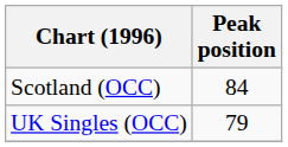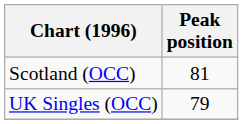 <table class="wikitable sortable" style="text-align:center;">
 <tr>
 <th>Chart (1996)</th>
 <th>Peak<br>position</th>
 </tr>
 <tr>
 <td align="left">Scotland (<a href='#'>OCC</a>)</td>
-<td>84</td>
+<td>81</td>
 </tr>
 <tr>
 <td align="left"><a href='#'>UK Singles</a> (<a href='#'>OCC</a>)</td>
 <td>79</td>
 </tr>
 <tr>
 </tr>
 </table>
